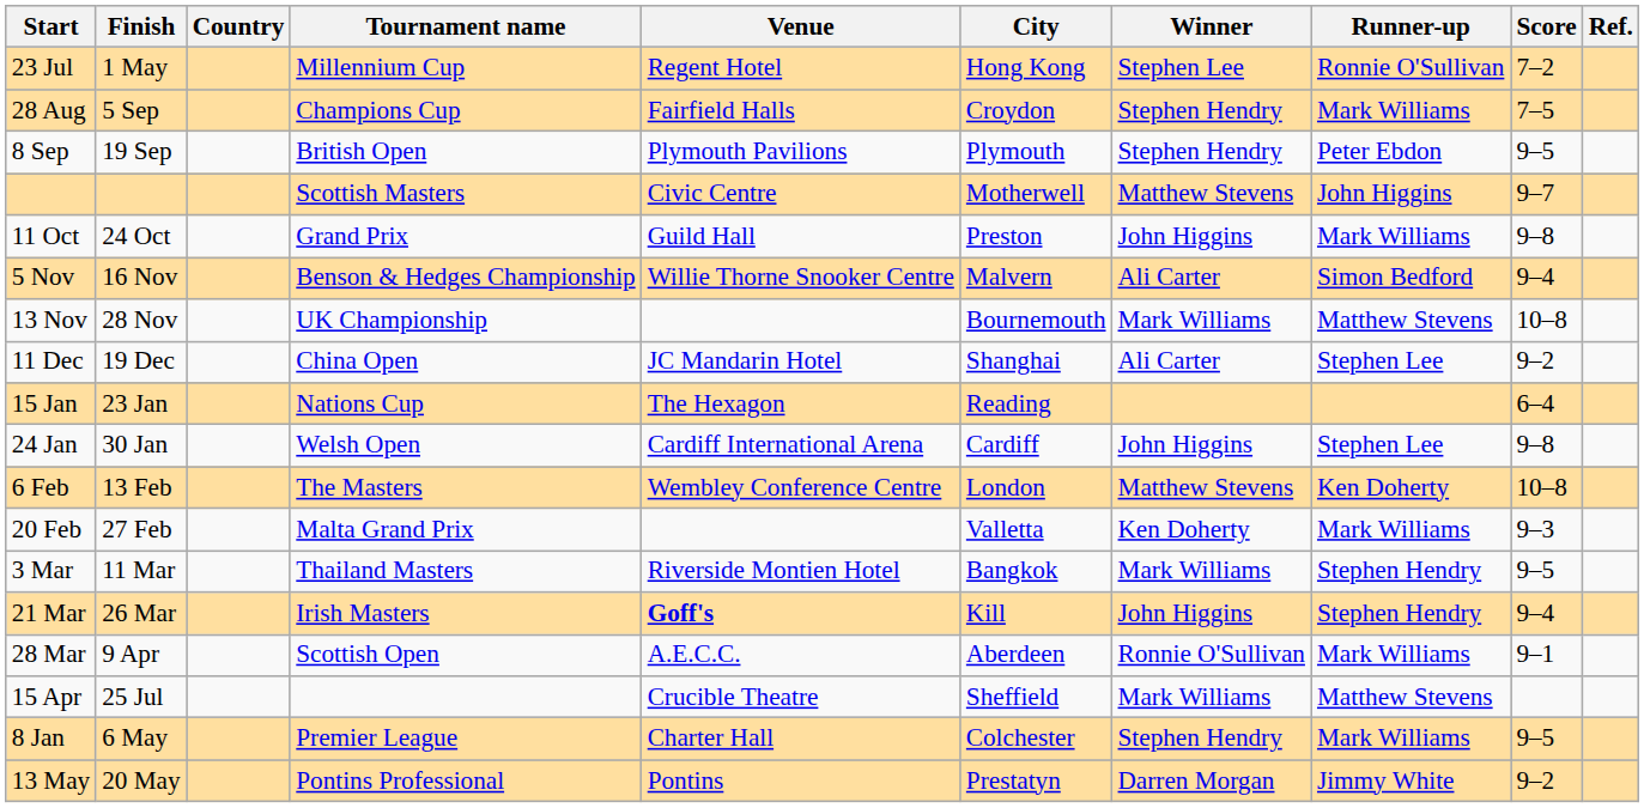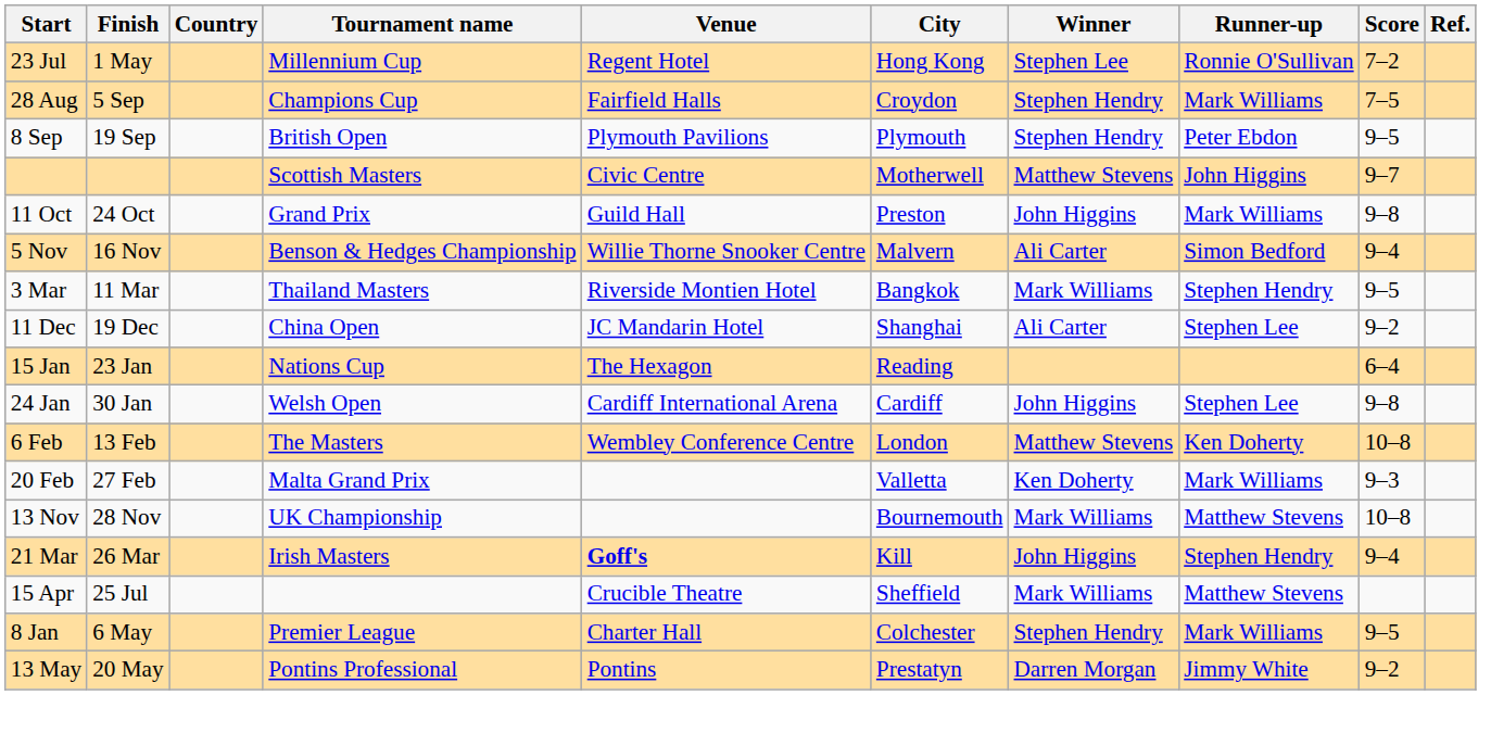 <table class="wikitable sortable" style="font-size: 85%">
 <tr>
 <th>Start</th>
 <th>Finish</th>
 <th>Country</th>
 <th>Tournament name</th>
 <th>Venue</th>
 <th>City</th>
 <th>Winner</th>
 <th>Runner-up</th>
 <th>Score</th>
 <th>Ref.</th>
 </tr>
 <tr bgcolor="#ffdf9f">
 <td>23 Jul</td>
 <td>1 May</td>
 <td></td>
 <td><a href='#'>Millennium Cup</a></td>
 <td><a href='#'>Regent Hotel</a></td>
 <td><a href='#'>Hong Kong</a></td>
 <td> <a href='#'>Stephen Lee</a></td>
 <td> <a href='#'>Ronnie O'Sullivan</a></td>
 <td>7–2</td>
 <td></td>
 </tr>
 <tr bgcolor="#ffdf9f">
 <td>28 Aug</td>
 <td>5 Sep</td>
 <td></td>
 <td><a href='#'>Champions Cup</a></td>
 <td><a href='#'>Fairfield Halls</a></td>
 <td><a href='#'>Croydon</a></td>
 <td> <a href='#'>Stephen Hendry</a></td>
 <td> <a href='#'>Mark Williams</a></td>
 <td>7–5</td>
 <td></td>
 </tr>
 <tr>
 <td>8 Sep</td>
 <td>19 Sep</td>
 <td></td>
 <td><a href='#'>British Open</a></td>
 <td><a href='#'>Plymouth Pavilions</a></td>
 <td><a href='#'>Plymouth</a></td>
 <td> <a href='#'>Stephen Hendry</a></td>
 <td> <a href='#'>Peter Ebdon</a></td>
 <td>9–5</td>
 <td></td>
 </tr>
 <tr bgcolor="#ffdf9f">
 <td></td>
 <td></td>
 <td></td>
 <td><a href='#'>Scottish Masters</a></td>
 <td><a href='#'>Civic Centre</a></td>
 <td><a href='#'>Motherwell</a></td>
 <td> <a href='#'>Matthew Stevens</a></td>
 <td> <a href='#'>John Higgins</a></td>
 <td>9–7</td>
 <td></td>
 </tr>
 <tr>
 <td>11 Oct</td>
 <td>24 Oct</td>
 <td></td>
 <td><a href='#'>Grand Prix</a></td>
 <td><a href='#'>Guild Hall</a></td>
 <td><a href='#'>Preston</a></td>
 <td> <a href='#'>John Higgins</a></td>
 <td> <a href='#'>Mark Williams</a></td>
 <td>9–8</td>
 <td></td>
 </tr>
 <tr bgcolor="#ffdf9f">
 <td>5 Nov</td>
 <td>16 Nov</td>
 <td></td>
 <td><a href='#'>Benson & Hedges Championship</a></td>
 <td><a href='#'>Willie Thorne Snooker Centre</a></td>
 <td><a href='#'>Malvern</a></td>
 <td> <a href='#'>Ali Carter</a></td>
 <td> <a href='#'>Simon Bedford</a></td>
 <td>9–4</td>
 <td></td>
 </tr>
 <tr>
-<td>13 Nov</td>
-<td>28 Nov</td>
+<td>3 Mar</td>
+<td>11 Mar</td>
 <td></td>
-<td><a href='#'>UK Championship</a></td>
-<td></td>
-<td><a href='#'>Bournemouth</a></td>
+<td><a href='#'>Thailand Masters</a></td>
+<td><a href='#'>Riverside Montien Hotel</a></td>
+<td><a href='#'>Bangkok</a></td>
 <td> <a href='#'>Mark Williams</a></td>
-<td> <a href='#'>Matthew Stevens</a></td>
-<td>10–8</td>
+<td> <a href='#'>Stephen Hendry</a></td>
+<td>9–5</td>
 <td></td>
 </tr>
 <tr>
 <td>11 Dec</td>
 <td>19 Dec</td>
 <td></td>
 <td><a href='#'>China Open</a></td>
 <td><a href='#'>JC Mandarin Hotel</a></td>
 <td><a href='#'>Shanghai</a></td>
 <td> <a href='#'>Ali Carter</a></td>
 <td> <a href='#'>Stephen Lee</a></td>
 <td>9–2</td>
 <td></td>
 </tr>
 <tr bgcolor="#ffdf9f">
 <td>15 Jan</td>
 <td>23 Jan</td>
 <td></td>
 <td><a href='#'>Nations Cup</a></td>
 <td><a href='#'>The Hexagon</a></td>
 <td><a href='#'>Reading</a></td>
 <td></td>
 <td></td>
 <td>6–4</td>
 <td></td>
 </tr>
 <tr>
 <td>24 Jan</td>
 <td>30 Jan</td>
 <td></td>
 <td><a href='#'>Welsh Open</a></td>
 <td><a href='#'>Cardiff International Arena</a></td>
 <td><a href='#'>Cardiff</a></td>
 <td> <a href='#'>John Higgins</a></td>
 <td> <a href='#'>Stephen Lee</a></td>
 <td>9–8</td>
 <td></td>
 </tr>
 <tr bgcolor="#ffdf9f">
 <td>6 Feb</td>
 <td>13 Feb</td>
 <td></td>
 <td><a href='#'>The Masters</a></td>
 <td><a href='#'>Wembley Conference Centre</a></td>
 <td><a href='#'>London</a></td>
 <td> <a href='#'>Matthew Stevens</a></td>
 <td> <a href='#'>Ken Doherty</a></td>
 <td>10–8</td>
 <td></td>
 </tr>
 <tr>
 <td>20 Feb</td>
 <td>27 Feb</td>
 <td></td>
 <td><a href='#'>Malta Grand Prix</a></td>
 <td></td>
 <td><a href='#'>Valletta</a></td>
 <td> <a href='#'>Ken Doherty</a></td>
 <td> <a href='#'>Mark Williams</a></td>
 <td>9–3</td>
 <td></td>
 </tr>
 <tr>
-<td>3 Mar</td>
-<td>11 Mar</td>
+<td>13 Nov</td>
+<td>28 Nov</td>
 <td></td>
-<td><a href='#'>Thailand Masters</a></td>
-<td><a href='#'>Riverside Montien Hotel</a></td>
-<td><a href='#'>Bangkok</a></td>
+<td><a href='#'>UK Championship</a></td>
+<td></td>
+<td><a href='#'>Bournemouth</a></td>
 <td> <a href='#'>Mark Williams</a></td>
-<td> <a href='#'>Stephen Hendry</a></td>
-<td>9–5</td>
+<td> <a href='#'>Matthew Stevens</a></td>
+<td>10–8</td>
 <td></td>
 </tr>
 <tr bgcolor="#ffdf9f">
 <td>21 Mar</td>
 <td>26 Mar</td>
 <td></td>
 <td><a href='#'>Irish Masters</a></td>
 <td><strong><a href='#'>Goff's</a></strong></td>
 <td><a href='#'>Kill</a></td>
 <td> <a href='#'>John Higgins</a></td>
 <td> <a href='#'>Stephen Hendry</a></td>
 <td>9–4</td>
-<td></td>
-</tr>
-<tr>
-<td>28 Mar</td>
-<td>9 Apr</td>
-<td></td>
-<td><a href='#'>Scottish Open</a></td>
-<td><a href='#'>A.E.C.C.</a></td>
-<td><a href='#'>Aberdeen</a></td>
-<td> <a href='#'>Ronnie O'Sullivan</a></td>
-<td> <a href='#'>Mark Williams</a></td>
-<td>9–1</td>
 <td></td>
 </tr>
 <tr>
 <td>15 Apr</td>
 <td>25 Jul</td>
 <td></td>
 <td></td>
 <td><a href='#'>Crucible Theatre</a></td>
 <td><a href='#'>Sheffield</a></td>
 <td> <a href='#'>Mark Williams</a></td>
 <td> <a href='#'>Matthew Stevens</a></td>
 <td></td>
 <td></td>
 </tr>
 <tr bgcolor="#ffdf9f">
 <td>8 Jan</td>
 <td>6 May</td>
 <td></td>
 <td><a href='#'>Premier League</a></td>
 <td><a href='#'>Charter Hall</a></td>
 <td><a href='#'>Colchester</a></td>
 <td> <a href='#'>Stephen Hendry</a></td>
 <td> <a href='#'>Mark Williams</a></td>
 <td>9–5</td>
 <td></td>
 </tr>
 <tr bgcolor="#ffdf9f">
 <td>13 May</td>
 <td>20 May</td>
 <td></td>
 <td><a href='#'>Pontins Professional</a></td>
 <td><a href='#'>Pontins</a></td>
 <td><a href='#'>Prestatyn</a></td>
 <td> <a href='#'>Darren Morgan</a></td>
 <td> <a href='#'>Jimmy White</a></td>
 <td>9–2</td>
 <td></td>
 </tr>
 </table>
